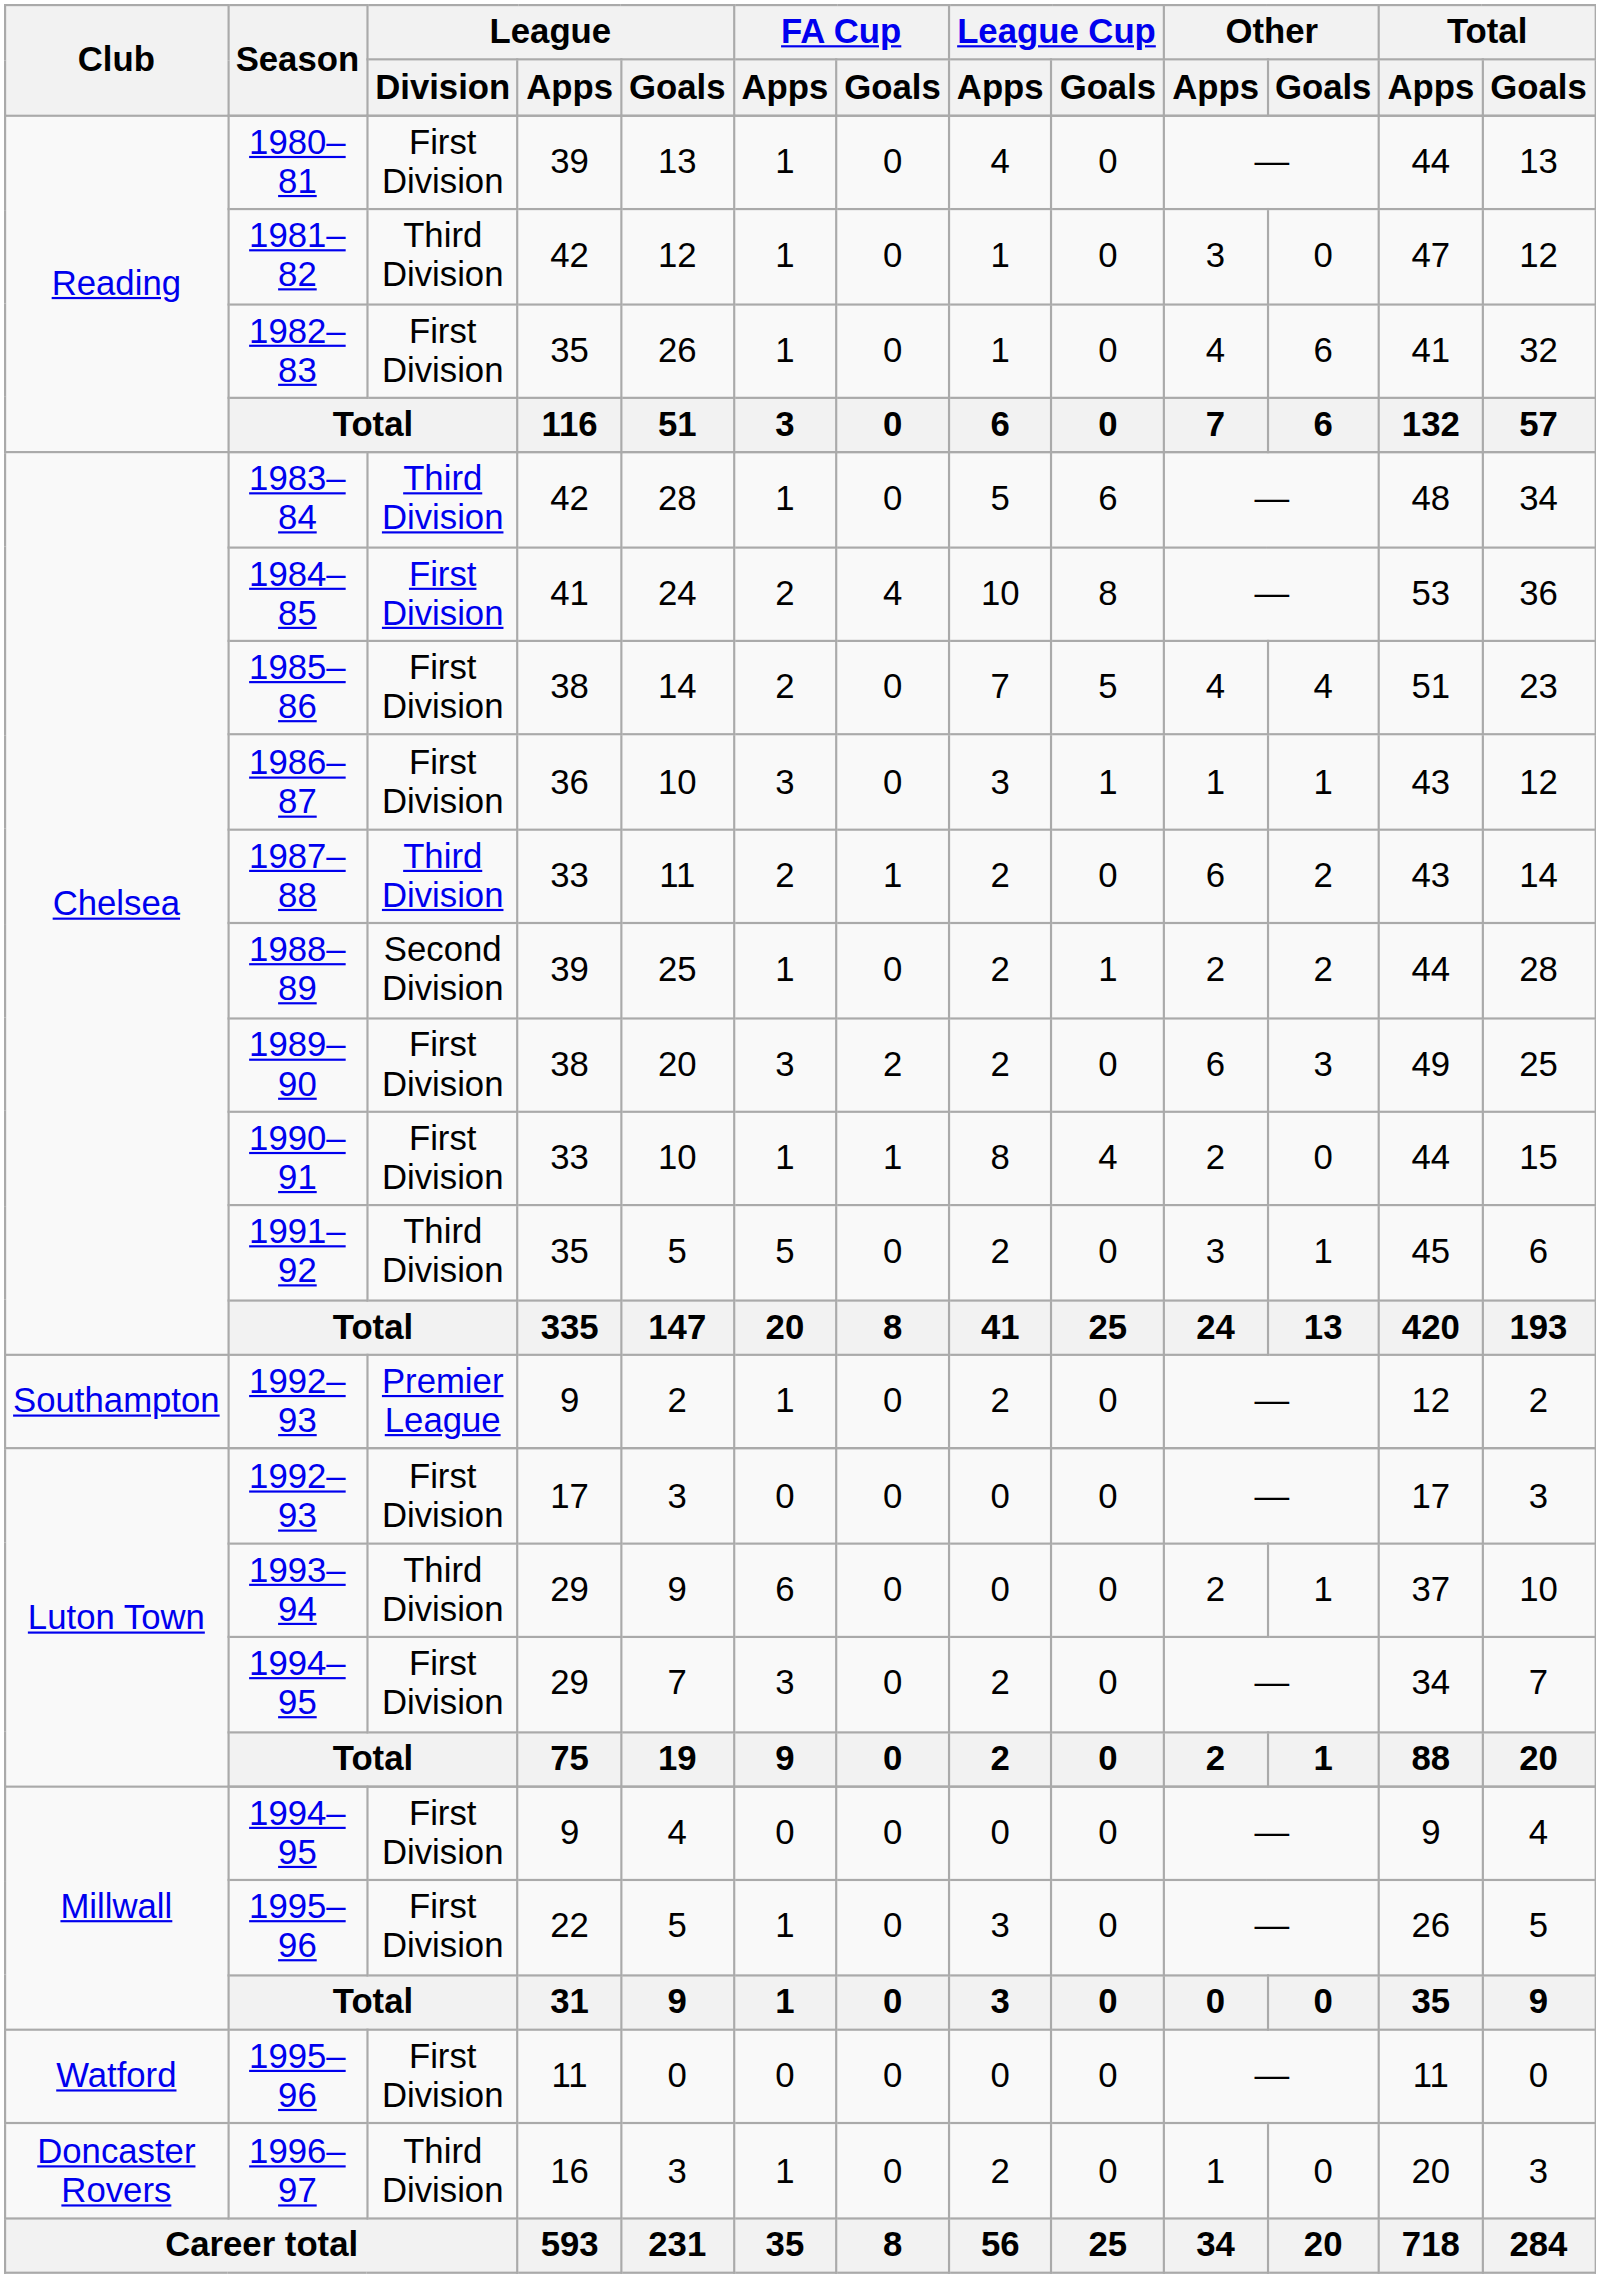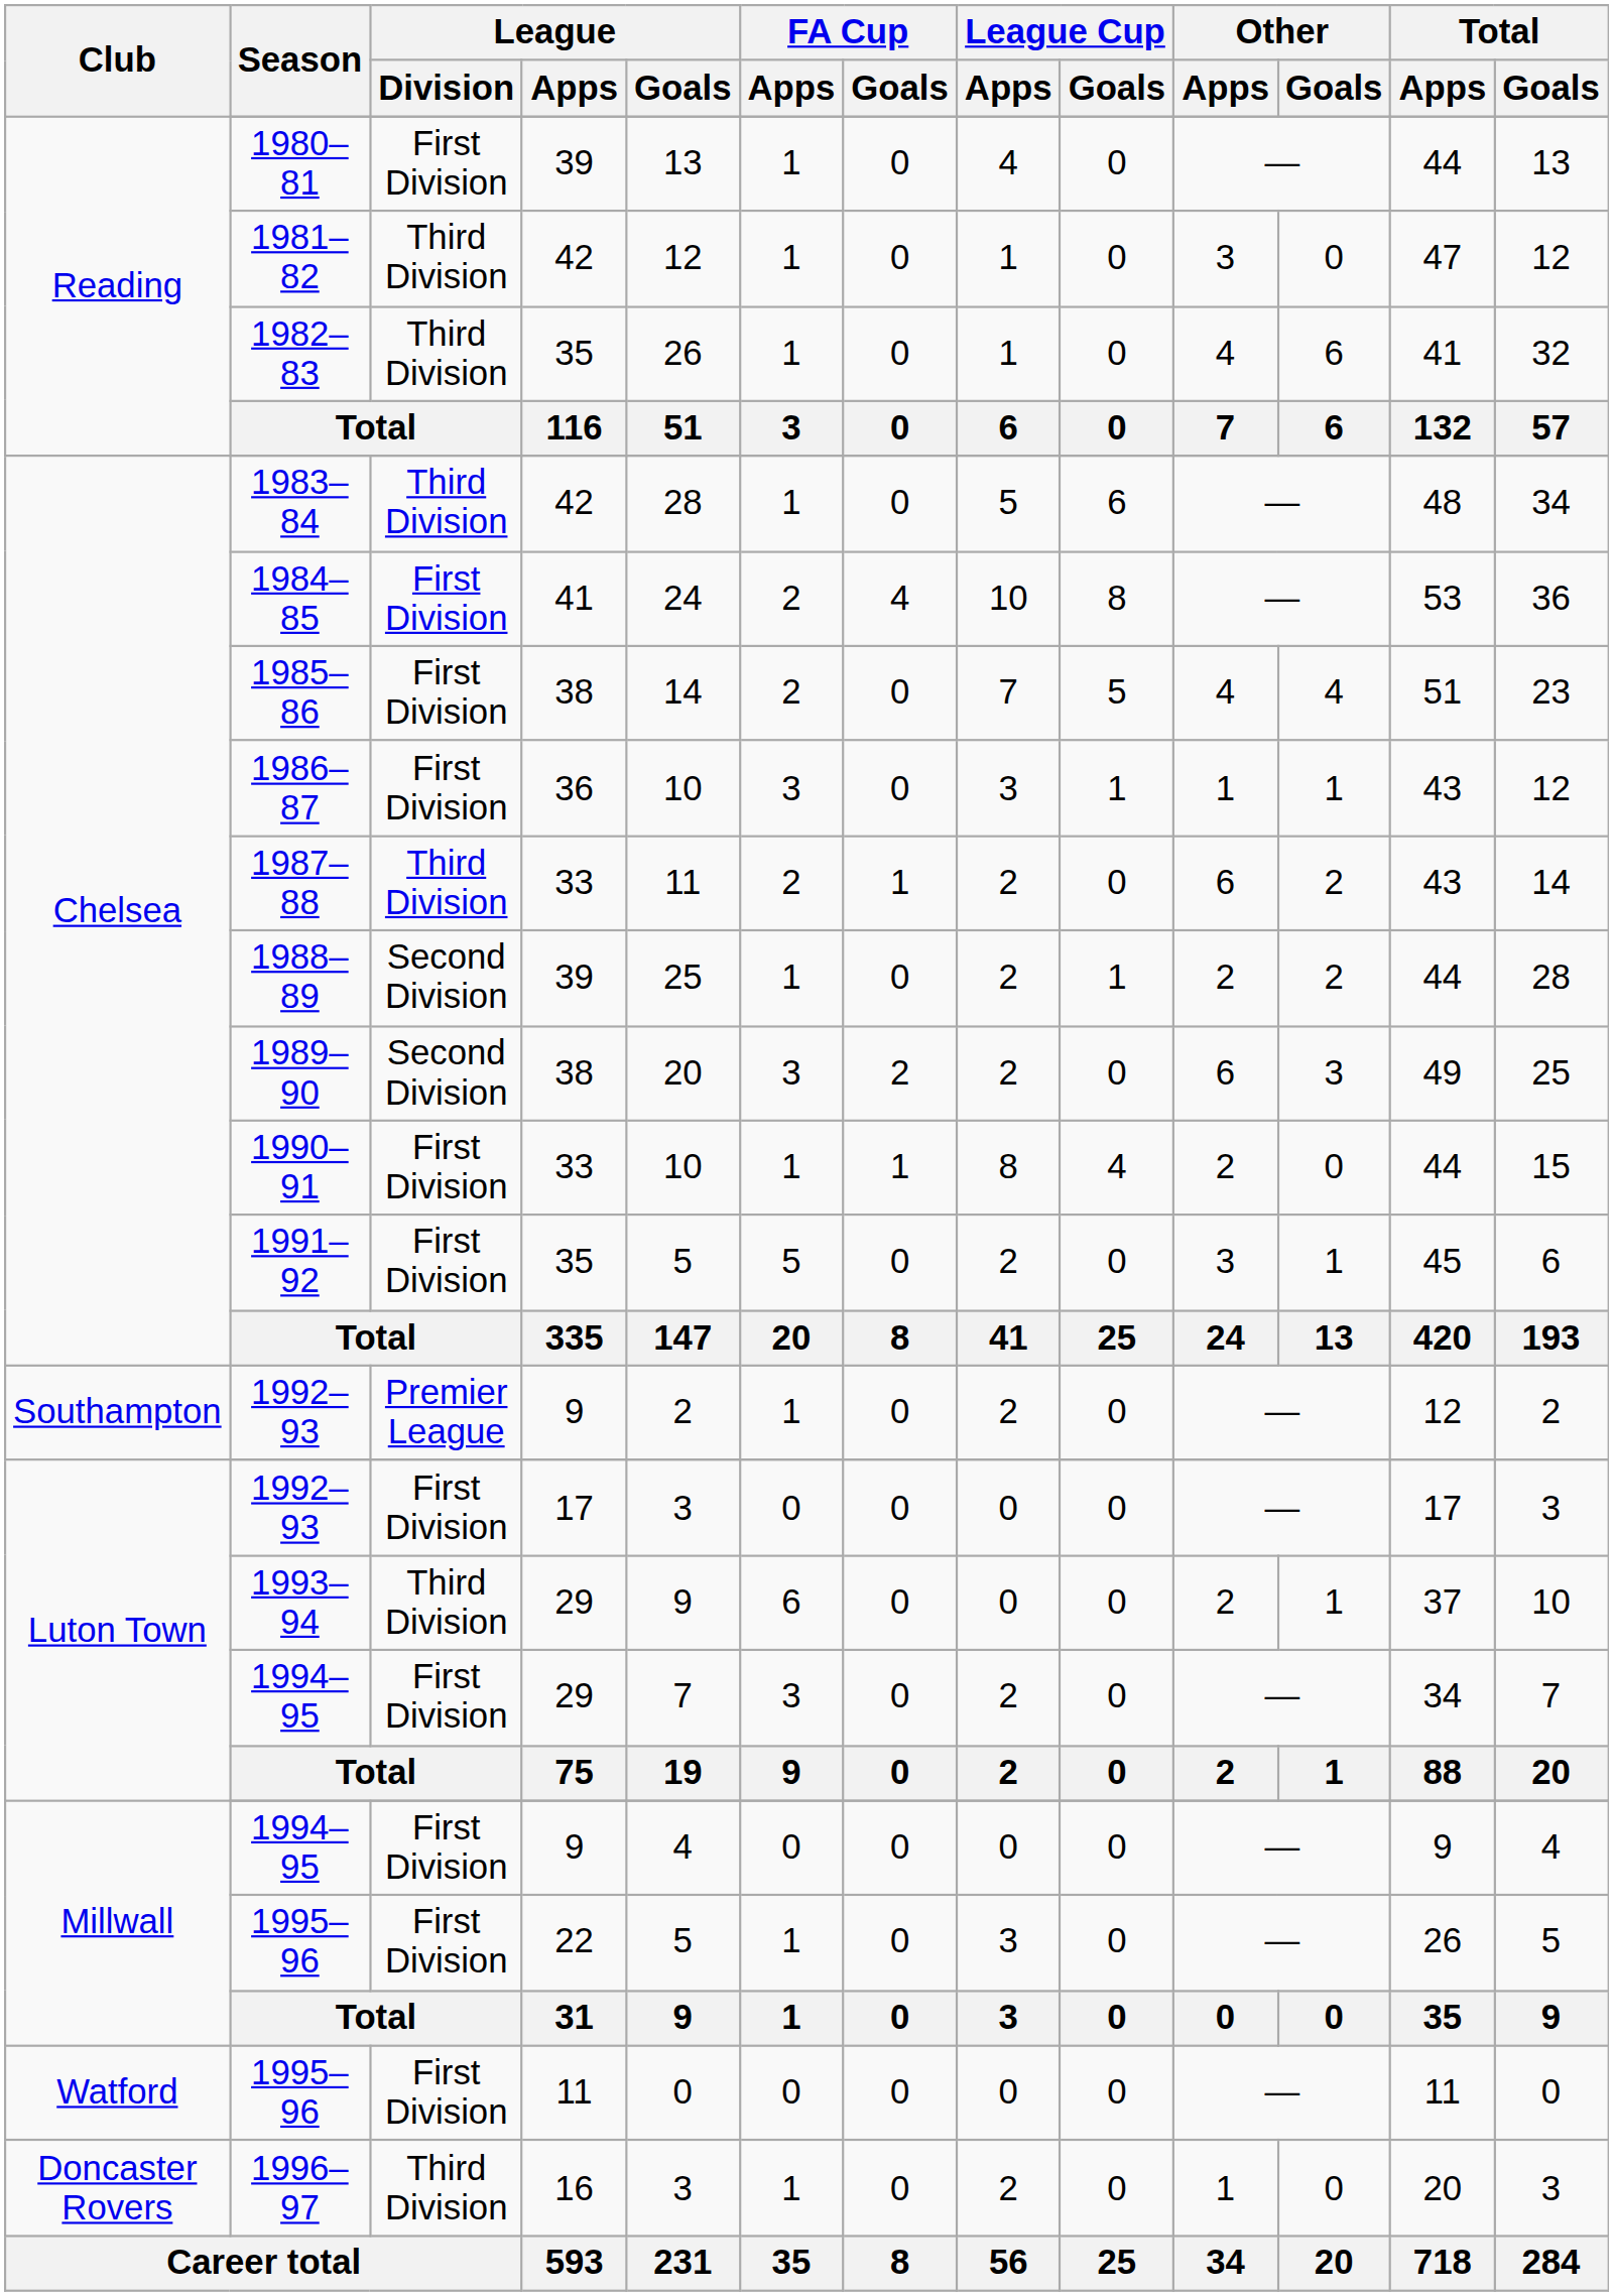 <table class=wikitable style=text-align:center>
 <tr>
 <th rowspan=2>Club</th>
 <th rowspan=2>Season</th>
 <th colspan=3>League</th>
 <th colspan=2><a href='#'>FA Cup</a></th>
 <th colspan=2><a href='#'>League Cup</a></th>
 <th colspan=2>Other</th>
 <th colspan=2>Total</th>
 </tr>
 <tr>
 <th>Division</th>
 <th>Apps</th>
 <th>Goals</th>
 <th>Apps</th>
 <th>Goals</th>
 <th>Apps</th>
 <th>Goals</th>
 <th>Apps</th>
 <th>Goals</th>
 <th>Apps</th>
 <th>Goals</th>
 </tr>
 <tr>
 <td rowspan=5><a href='#'>Reading</a></td>
 </tr>
 <tr>
 <td><a href='#'>1980–81</a></td>
 <td>First Division</td>
 <td>39</td>
 <td>13</td>
 <td>1</td>
 <td>0</td>
 <td>4</td>
 <td>0</td>
 <td colspan=2>—</td>
 <td>44</td>
 <td>13</td>
 </tr>
 <tr>
 <td><a href='#'>1981–82</a></td>
 <td>Third Division</td>
 <td>42</td>
 <td>12</td>
 <td>1</td>
 <td>0</td>
 <td>1</td>
 <td>0</td>
 <td>3</td>
 <td>0</td>
 <td>47</td>
 <td>12</td>
 </tr>
 <tr>
 <td><a href='#'>1982–83</a></td>
-<td>First Division</td>
+<td>Third Division</td>
 <td>35</td>
 <td>26</td>
 <td>1</td>
 <td>0</td>
 <td>1</td>
 <td>0</td>
 <td>4</td>
 <td>6</td>
 <td>41</td>
 <td>32</td>
 </tr>
 <tr>
 <th colspan=2>Total</th>
 <th>116</th>
 <th>51</th>
 <th>3</th>
 <th>0</th>
 <th>6</th>
 <th>0</th>
 <th>7</th>
 <th>6</th>
 <th>132</th>
 <th>57</th>
 </tr>
 <tr>
 <td rowspan=11><a href='#'>Chelsea</a></td>
 </tr>
 <tr>
 <td><a href='#'>1983–84</a></td>
 <td><a href='#'>Third Division</a></td>
 <td>42</td>
 <td>28</td>
 <td>1</td>
 <td>0</td>
 <td>5</td>
 <td>6</td>
 <td colspan=2>—</td>
 <td>48</td>
 <td>34</td>
 </tr>
 <tr>
 <td><a href='#'>1984–85</a></td>
 <td><a href='#'>First Division</a></td>
 <td>41</td>
 <td>24</td>
 <td>2</td>
 <td>4</td>
 <td>10</td>
 <td>8</td>
 <td colspan=2>—</td>
 <td>53</td>
 <td>36</td>
 </tr>
 <tr>
 <td><a href='#'>1985–86</a></td>
 <td>First Division</td>
 <td>38</td>
 <td>14</td>
 <td>2</td>
 <td>0</td>
 <td>7</td>
 <td>5</td>
 <td>4</td>
 <td>4</td>
 <td>51</td>
 <td>23</td>
 </tr>
 <tr>
 <td><a href='#'>1986–87</a></td>
 <td>First Division</td>
 <td>36</td>
 <td>10</td>
 <td>3</td>
 <td>0</td>
 <td>3</td>
 <td>1</td>
 <td>1</td>
 <td>1</td>
 <td>43</td>
 <td>12</td>
 </tr>
 <tr>
 <td><a href='#'>1987–88</a></td>
 <td><a href='#'>Third Division</a></td>
 <td>33</td>
 <td>11</td>
 <td>2</td>
 <td>1</td>
 <td>2</td>
 <td>0</td>
 <td>6</td>
 <td>2</td>
 <td>43</td>
 <td>14</td>
 </tr>
 <tr>
 <td><a href='#'>1988–89</a></td>
 <td>Second Division</td>
 <td>39</td>
 <td>25</td>
 <td>1</td>
 <td>0</td>
 <td>2</td>
 <td>1</td>
 <td>2</td>
 <td>2</td>
 <td>44</td>
 <td>28</td>
 </tr>
 <tr>
 <td><a href='#'>1989–90</a></td>
-<td>First Division</td>
+<td>Second Division</td>
 <td>38</td>
 <td>20</td>
 <td>3</td>
 <td>2</td>
 <td>2</td>
 <td>0</td>
 <td>6</td>
 <td>3</td>
 <td>49</td>
 <td>25</td>
 </tr>
 <tr>
 <td><a href='#'>1990–91</a></td>
 <td>First Division</td>
 <td>33</td>
 <td>10</td>
 <td>1</td>
 <td>1</td>
 <td>8</td>
 <td>4</td>
 <td>2</td>
 <td>0</td>
 <td>44</td>
 <td>15</td>
 </tr>
 <tr>
 <td><a href='#'>1991–92</a></td>
-<td>Third Division</td>
+<td>First Division</td>
 <td>35</td>
 <td>5</td>
 <td>5</td>
 <td>0</td>
 <td>2</td>
 <td>0</td>
 <td>3</td>
 <td>1</td>
 <td>45</td>
 <td>6</td>
 </tr>
 <tr>
 <th colspan=2>Total</th>
 <th>335</th>
 <th>147</th>
 <th>20</th>
 <th>8</th>
 <th>41</th>
 <th>25</th>
 <th>24</th>
 <th>13</th>
 <th>420</th>
 <th>193</th>
 </tr>
 <tr>
 <td><a href='#'>Southampton</a></td>
 <td><a href='#'>1992–93</a></td>
 <td><a href='#'>Premier League</a></td>
 <td>9</td>
 <td>2</td>
 <td>1</td>
 <td>0</td>
 <td>2</td>
 <td>0</td>
 <td colspan=2>—</td>
 <td>12</td>
 <td>2</td>
 </tr>
 <tr>
 <td rowspan=5><a href='#'>Luton Town</a></td>
 </tr>
 <tr>
 <td><a href='#'>1992–93</a></td>
 <td>First Division</td>
 <td>17</td>
 <td>3</td>
 <td>0</td>
 <td>0</td>
 <td>0</td>
 <td>0</td>
 <td colspan=2>—</td>
 <td>17</td>
 <td>3</td>
 </tr>
 <tr>
 <td><a href='#'>1993–94</a></td>
 <td>Third Division</td>
 <td>29</td>
 <td>9</td>
 <td>6</td>
 <td>0</td>
 <td>0</td>
 <td>0</td>
 <td>2</td>
 <td>1</td>
 <td>37</td>
 <td>10</td>
 </tr>
 <tr>
 <td><a href='#'>1994–95</a></td>
 <td>First Division</td>
 <td>29</td>
 <td>7</td>
 <td>3</td>
 <td>0</td>
 <td>2</td>
 <td>0</td>
 <td colspan=2>—</td>
 <td>34</td>
 <td>7</td>
 </tr>
 <tr>
 <th colspan=2>Total</th>
 <th>75</th>
 <th>19</th>
 <th>9</th>
 <th>0</th>
 <th>2</th>
 <th>0</th>
 <th>2</th>
 <th>1</th>
 <th>88</th>
 <th>20</th>
 </tr>
 <tr>
 <td rowspan=4><a href='#'>Millwall</a></td>
 </tr>
 <tr>
 <td><a href='#'>1994–95</a></td>
 <td>First Division</td>
 <td>9</td>
 <td>4</td>
 <td>0</td>
 <td>0</td>
 <td>0</td>
 <td>0</td>
 <td colspan=2>—</td>
 <td>9</td>
 <td>4</td>
 </tr>
 <tr>
 <td><a href='#'>1995–96</a></td>
 <td>First Division</td>
 <td>22</td>
 <td>5</td>
 <td>1</td>
 <td>0</td>
 <td>3</td>
 <td>0</td>
 <td colspan=2>—</td>
 <td>26</td>
 <td>5</td>
 </tr>
 <tr>
 <th colspan=2>Total</th>
 <th>31</th>
 <th>9</th>
 <th>1</th>
 <th>0</th>
 <th>3</th>
 <th>0</th>
 <th>0</th>
 <th>0</th>
 <th>35</th>
 <th>9</th>
 </tr>
 <tr>
 <td><a href='#'>Watford</a></td>
 <td><a href='#'>1995–96</a></td>
 <td>First Division</td>
 <td>11</td>
 <td>0</td>
 <td>0</td>
 <td>0</td>
 <td>0</td>
 <td>0</td>
 <td colspan=2>—</td>
 <td>11</td>
 <td>0</td>
 </tr>
 <tr>
 <td><a href='#'>Doncaster Rovers</a></td>
 <td><a href='#'>1996–97</a></td>
 <td>Third Division</td>
 <td>16</td>
 <td>3</td>
 <td>1</td>
 <td>0</td>
 <td>2</td>
 <td>0</td>
 <td>1</td>
 <td>0</td>
 <td>20</td>
 <td>3</td>
 </tr>
 <tr>
 <th colspan=3>Career total</th>
 <th>593</th>
 <th>231</th>
 <th>35</th>
 <th>8</th>
 <th>56</th>
 <th>25</th>
 <th>34</th>
 <th>20</th>
 <th>718</th>
 <th>284</th>
 </tr>
 </table>
